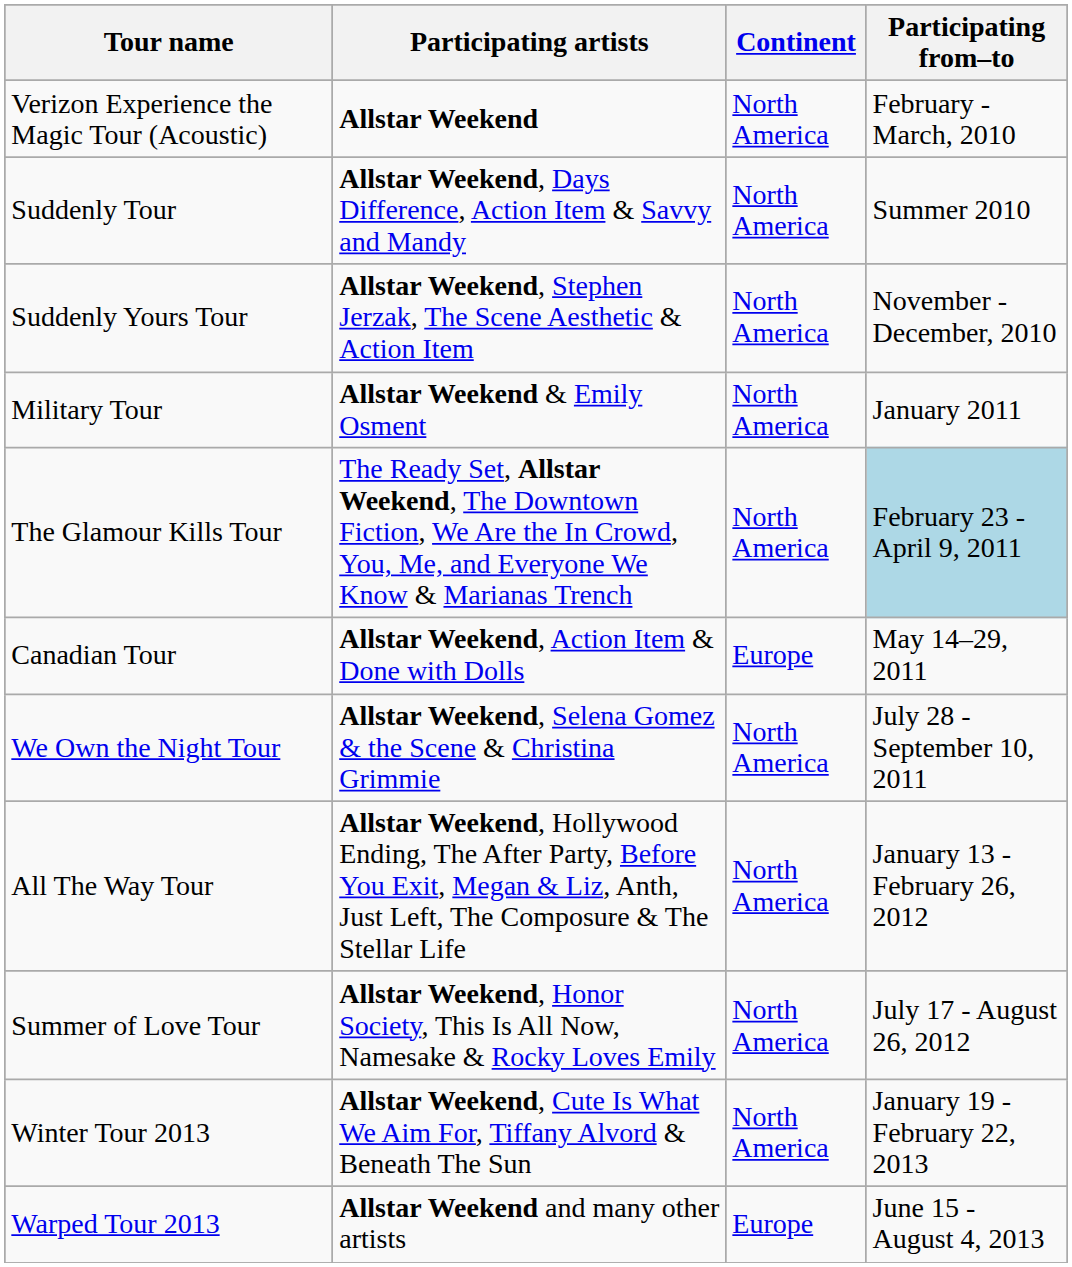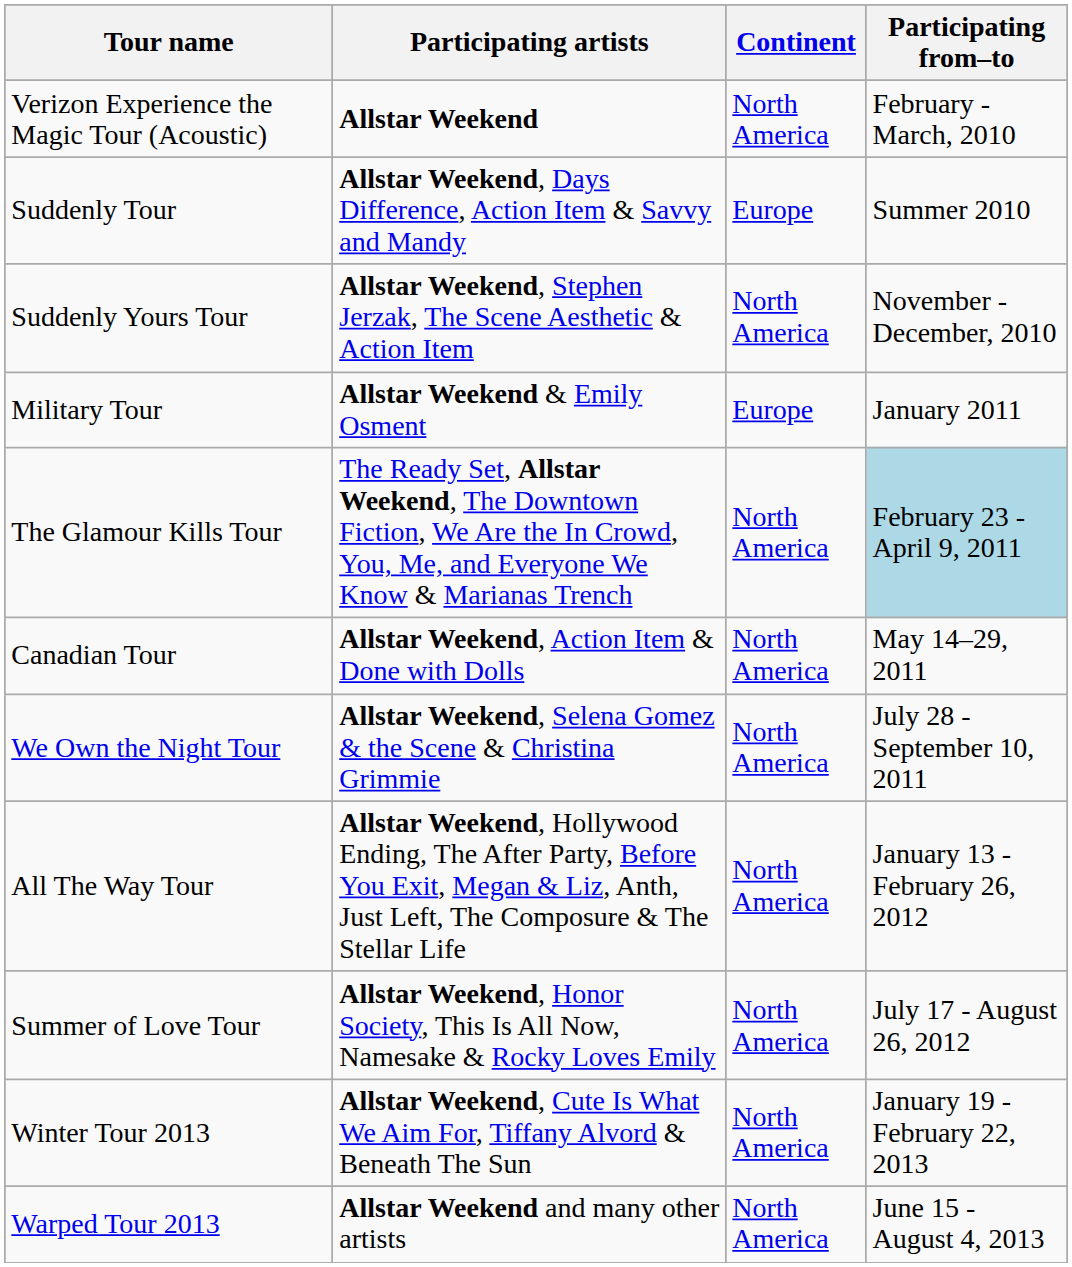 <table class="wikitable">
 <tr>
 <th width="180">Tour name</th>
 <th>Participating artists</th>
 <th><a href='#'>Continent</a></th>
 <th>Participating from–to</th>
 </tr>
 <tr>
 <td>Verizon Experience the Magic Tour (Acoustic)</td>
 <td><strong>Allstar Weekend</strong></td>
 <td> <a href='#'>North America</a></td>
 <td>February - March, 2010</td>
 </tr>
 <tr>
 <td>Suddenly Tour</td>
 <td><strong>Allstar Weekend</strong>, <a href='#'>Days Difference</a>, <a href='#'>Action Item</a> & <a href='#'>Savvy and Mandy</a></td>
-<td> <a href='#'>North America</a></td>
+<td>    <a href='#'>Europe</a></td>
 <td>Summer 2010</td>
 </tr>
 <tr>
 <td>Suddenly Yours Tour</td>
 <td><strong>Allstar Weekend</strong>, <a href='#'>Stephen Jerzak</a>, <a href='#'>The Scene Aesthetic</a> & <a href='#'>Action Item</a></td>
 <td> <a href='#'>North America</a></td>
 <td>November - December, 2010</td>
 </tr>
 <tr>
 <td>Military Tour</td>
 <td><strong>Allstar Weekend</strong> & <a href='#'>Emily Osment</a></td>
-<td>  <a href='#'>North America</a></td>
+<td>    <a href='#'>Europe</a></td>
 <td>January 2011</td>
 </tr>
 <tr>
 <td>The Glamour Kills Tour</td>
 <td><a href='#'>The Ready Set</a>, <strong>Allstar Weekend</strong>, <a href='#'>The Downtown Fiction</a>, <a href='#'>We Are the In Crowd</a>, <a href='#'>You, Me, and Everyone We Know</a> & <a href='#'>Marianas Trench</a></td>
 <td> <a href='#'>North America</a></td>
 <td style="background: lightblue;">February 23 - April 9, 2011</td>
 </tr>
 <tr>
 <td>Canadian Tour</td>
 <td><strong>Allstar Weekend</strong>, <a href='#'>Action Item</a> & <a href='#'>Done with Dolls</a></td>
-<td>    <a href='#'>Europe</a></td>
+<td>  <a href='#'>North America</a></td>
 <td>May 14–29, 2011</td>
 </tr>
 <tr>
 <td><a href='#'>We Own the Night Tour</a></td>
 <td><strong>Allstar Weekend</strong>, <a href='#'>Selena Gomez & the Scene</a> & <a href='#'>Christina Grimmie</a></td>
 <td>  <a href='#'>North America</a></td>
 <td>July 28 - September 10, 2011</td>
 </tr>
 <tr>
 <td>All The Way Tour</td>
 <td><strong>Allstar Weekend</strong>, Hollywood Ending, The After Party, <a href='#'>Before You Exit</a>, <a href='#'>Megan & Liz</a>, Anth, Just Left, The Composure & The Stellar Life</td>
 <td>  <a href='#'>North America</a></td>
 <td>January 13 - February 26, 2012</td>
 </tr>
 <tr>
 <td>Summer of Love Tour</td>
 <td><strong>Allstar Weekend</strong>, <a href='#'>Honor Society</a>, This Is All Now, Namesake & <a href='#'>Rocky Loves Emily</a></td>
 <td>  <a href='#'>North America</a></td>
 <td>July 17 - August 26, 2012</td>
 </tr>
 <tr>
 <td>Winter Tour 2013</td>
 <td><strong>Allstar Weekend</strong>, <a href='#'>Cute Is What We Aim For</a>, <a href='#'>Tiffany Alvord</a> & Beneath The Sun</td>
 <td>  <a href='#'>North America</a></td>
 <td>January 19 - February 22, 2013</td>
 </tr>
 <tr>
 <td><a href='#'>Warped Tour 2013</a></td>
 <td><strong>Allstar Weekend</strong> and many other artists</td>
-<td>    <a href='#'>Europe</a></td>
+<td>  <a href='#'>North America</a></td>
 <td>June 15 - August 4, 2013</td>
 </tr>
 <tr>
 </tr>
 </table>
